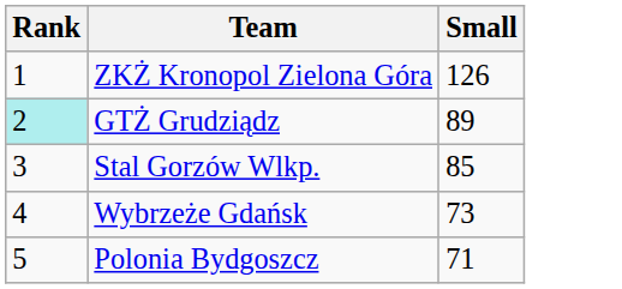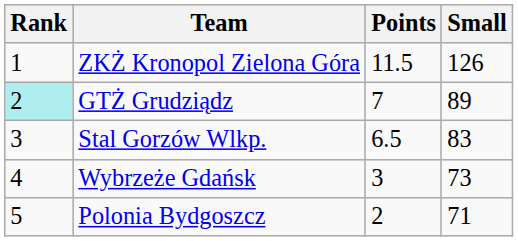 <table class=wikitable>
 <tr>
 <th>Rank</th>
 <th>Team</th>
+<th>Points</th>
 <th>Small</th>
 </tr>
 <tr>
 <td>1</td>
 <td><a href='#'>ZKŻ Kronopol Zielona Góra</a></td>
+<td>11.5</td>
 <td>126</td>
 </tr>
 <tr>
 <td style="background: paleturquoise;">2</td>
 <td><a href='#'>GTŻ Grudziądz</a></td>
+<td>7</td>
 <td>89</td>
 </tr>
 <tr>
 <td>3</td>
 <td><a href='#'>Stal Gorzów Wlkp.</a></td>
-<td>85</td>
+<td>6.5</td>
+<td>83</td>
 </tr>
 <tr>
 <td>4</td>
 <td><a href='#'>Wybrzeże Gdańsk</a></td>
+<td>3</td>
 <td>73</td>
 </tr>
 <tr>
 <td>5</td>
 <td><a href='#'>Polonia Bydgoszcz</a></td>
+<td>2</td>
 <td>71</td>
 </tr>
 </table>
